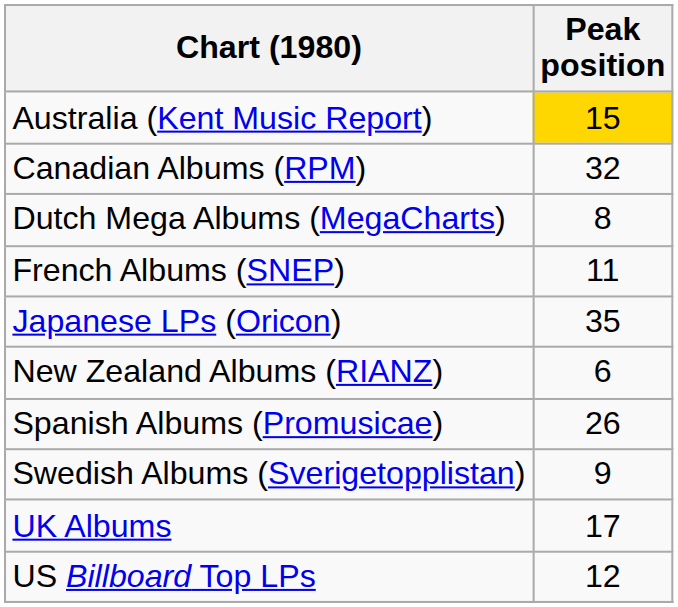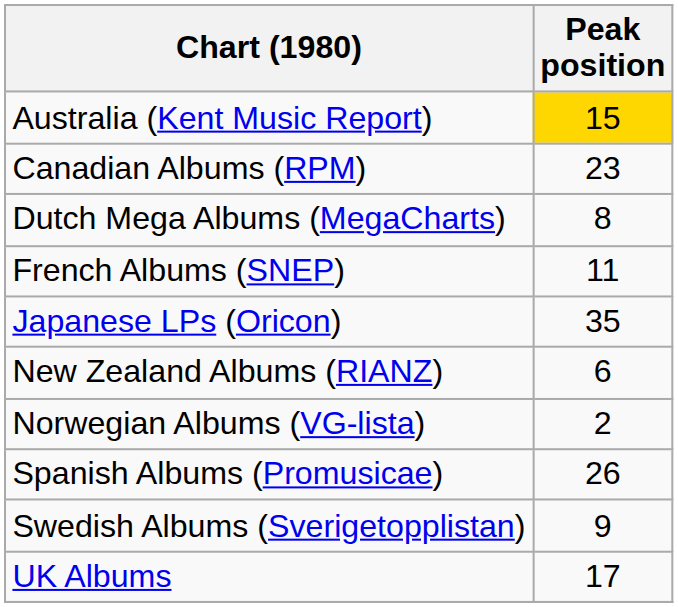 <table class="wikitable sortable" style="text-align:center">
 <tr>
 <th>Chart (1980)</th>
 <th>Peak<br>position</th>
 </tr>
 <tr>
 <td style="text-align:left;">Australia (<a href='#'>Kent Music Report</a>)</td>
 <td style="background: gold;">15</td>
 </tr>
 <tr>
 <td style="text-align:left;">Canadian Albums (<a href='#'>RPM</a>)</td>
-<td>32</td>
+<td>23</td>
 </tr>
 <tr>
 <td style="text-align:left;">Dutch Mega Albums (<a href='#'>MegaCharts</a>)</td>
 <td>8</td>
 </tr>
 <tr>
 <td style="text-align:left;">French Albums (<a href='#'>SNEP</a>)</td>
 <td>11</td>
 </tr>
 <tr>
 <td style="text-align:left;"><a href='#'>Japanese LPs</a> (<a href='#'>Oricon</a>)</td>
 <td>35</td>
 </tr>
 <tr>
 <td align="left">New Zealand Albums (<a href='#'>RIANZ</a>)</td>
 <td>6</td>
 </tr>
 <tr>
+<td style="text-align:left;">Norwegian Albums (<a href='#'>VG-lista</a>)</td>
+<td>2</td>
+</tr>
+<tr>
 <td style="text-align:left;">Spanish Albums (<a href='#'>Promusicae</a>)</td>
 <td align="center">26</td>
 </tr>
 <tr>
 <td style="text-align:left;">Swedish Albums (<a href='#'>Sverigetopplistan</a>)</td>
 <td>9</td>
 </tr>
 <tr>
 <td style="text-align:left;"><a href='#'>UK Albums</a></td>
 <td>17</td>
 </tr>
 <tr>
-<td style="text-align:left;">US <a href='#'><em>Billboard</em> Top LPs</a></td>
-<td>12</td>
-</tr>
-<tr>
 </tr>
 </table>
